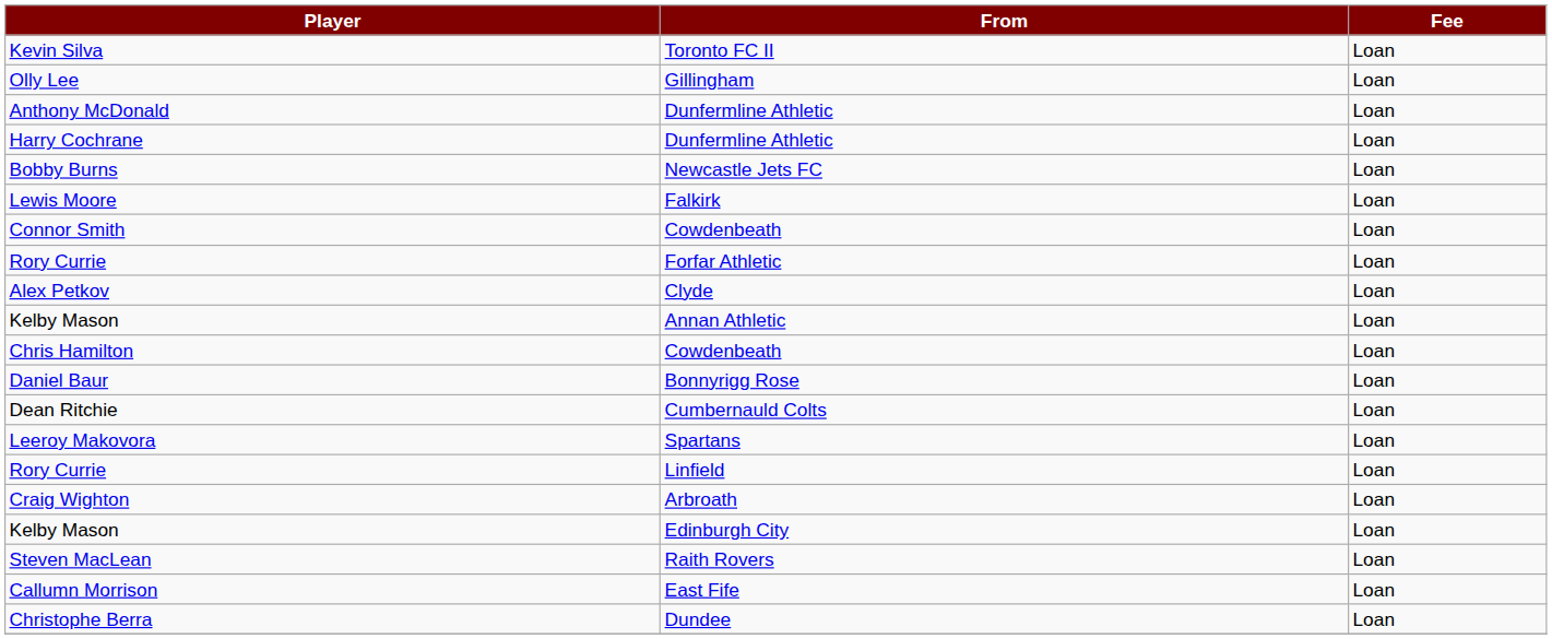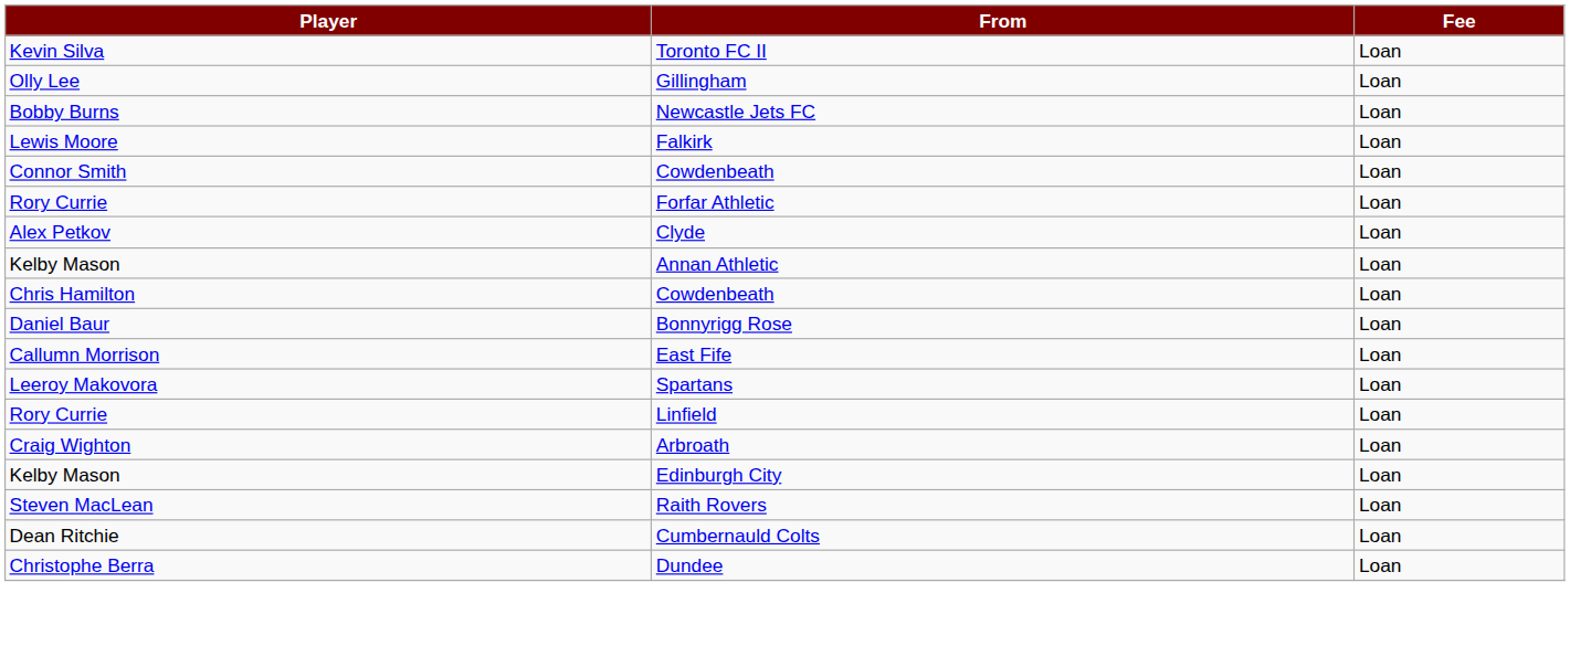 <table class="wikitable" style="text-align:left; font-size:95%;width:98%;">
 <tr>
 <th style="background:maroon; color:white;">Player</th>
 <th style="background:maroon; color:white;">From</th>
 <th style="background:maroon; color:white;">Fee</th>
 </tr>
 <tr>
 <td> <a href='#'>Kevin Silva</a></td>
 <td> <a href='#'>Toronto FC II</a></td>
 <td>Loan</td>
 </tr>
 <tr>
 <td> <a href='#'>Olly Lee</a></td>
 <td> <a href='#'>Gillingham</a></td>
-<td>Loan</td>
-</tr>
-<tr>
-<td> <a href='#'>Anthony McDonald</a></td>
-<td> <a href='#'>Dunfermline Athletic</a></td>
-<td>Loan</td>
-</tr>
-<tr>
-<td> <a href='#'>Harry Cochrane</a></td>
-<td> <a href='#'>Dunfermline Athletic</a></td>
 <td>Loan</td>
 </tr>
 <tr>
 <td> <a href='#'>Bobby Burns</a></td>
 <td> <a href='#'>Newcastle Jets FC</a></td>
 <td>Loan</td>
 </tr>
 <tr>
 <td> <a href='#'>Lewis Moore</a></td>
 <td> <a href='#'>Falkirk</a></td>
 <td>Loan</td>
 </tr>
 <tr>
 <td> <a href='#'>Connor Smith</a></td>
 <td> <a href='#'>Cowdenbeath</a></td>
 <td>Loan</td>
 </tr>
 <tr>
 <td> <a href='#'>Rory Currie</a></td>
 <td> <a href='#'>Forfar Athletic</a></td>
 <td>Loan</td>
 </tr>
 <tr>
 <td> <a href='#'>Alex Petkov</a></td>
 <td> <a href='#'>Clyde</a></td>
 <td>Loan</td>
 </tr>
 <tr>
 <td> Kelby Mason</td>
 <td> <a href='#'>Annan Athletic</a></td>
 <td>Loan</td>
 </tr>
 <tr>
 <td> <a href='#'>Chris Hamilton</a></td>
 <td> <a href='#'>Cowdenbeath</a></td>
 <td>Loan</td>
 </tr>
 <tr>
 <td> <a href='#'>Daniel Baur</a></td>
 <td> <a href='#'>Bonnyrigg Rose</a></td>
 <td>Loan</td>
 </tr>
 <tr>
-<td> Dean Ritchie</td>
-<td> <a href='#'>Cumbernauld Colts</a></td>
+<td> <a href='#'>Callumn Morrison</a></td>
+<td> <a href='#'>East Fife</a></td>
 <td>Loan</td>
 </tr>
 <tr>
 <td> <a href='#'>Leeroy Makovora</a></td>
 <td> <a href='#'>Spartans</a></td>
 <td>Loan</td>
 </tr>
 <tr>
 <td> <a href='#'>Rory Currie</a></td>
 <td> <a href='#'>Linfield</a></td>
 <td>Loan</td>
 </tr>
 <tr>
 <td> <a href='#'>Craig Wighton</a></td>
 <td> <a href='#'>Arbroath</a></td>
 <td>Loan</td>
 </tr>
 <tr>
 <td> Kelby Mason</td>
 <td> <a href='#'>Edinburgh City</a></td>
 <td>Loan</td>
 </tr>
 <tr>
 <td> <a href='#'>Steven MacLean</a></td>
 <td> <a href='#'>Raith Rovers</a></td>
 <td>Loan</td>
 </tr>
 <tr>
-<td> <a href='#'>Callumn Morrison</a></td>
-<td> <a href='#'>East Fife</a></td>
+<td> Dean Ritchie</td>
+<td> <a href='#'>Cumbernauld Colts</a></td>
 <td>Loan</td>
 </tr>
 <tr>
 <td> <a href='#'>Christophe Berra</a></td>
 <td> <a href='#'>Dundee</a></td>
 <td>Loan</td>
 </tr>
 <tr>
 </tr>
 </table>
